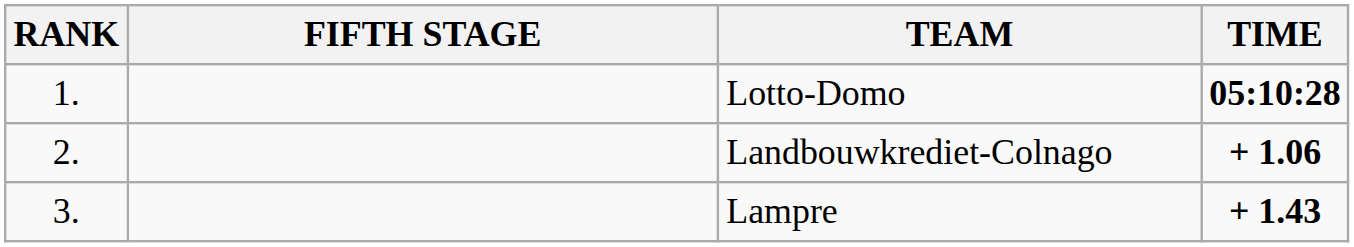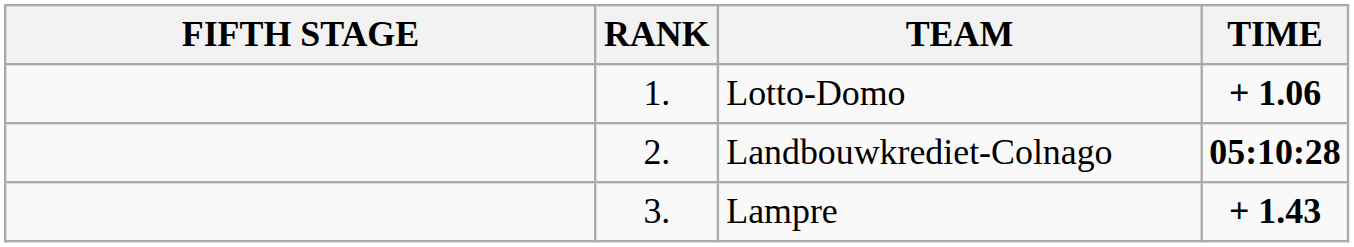 <table class="wikitable" style="font-size:95%;">
 <tr>
+<th align="left" style="width: 16em">FIFTH STAGE</th>
 <th>RANK</th>
-<th align="left" style="width: 16em">FIFTH STAGE</th>
 <th align="left" style="width: 13em">TEAM</th>
 <th>TIME</th>
 </tr>
 <tr>
+<td></td>
 <td align="center">1.</td>
+<td>Lotto-Domo</td>
+<td align="center"><strong>+ 1.06</strong></td>
+</tr>
+<tr>
 <td></td>
-<td>Lotto-Domo</td>
+<td align="center">2.</td>
+<td>Landbouwkrediet-Colnago</td>
 <td align="center"><strong>05:10:28</strong></td>
 </tr>
 <tr>
-<td align="center">2.</td>
 <td></td>
-<td>Landbouwkrediet-Colnago</td>
-<td align="center"><strong>+ 1.06</strong></td>
-</tr>
-<tr>
 <td align="center">3.</td>
-<td></td>
 <td>Lampre</td>
 <td align="center"><strong>+ 1.43</strong></td>
 </tr>
 </table>
